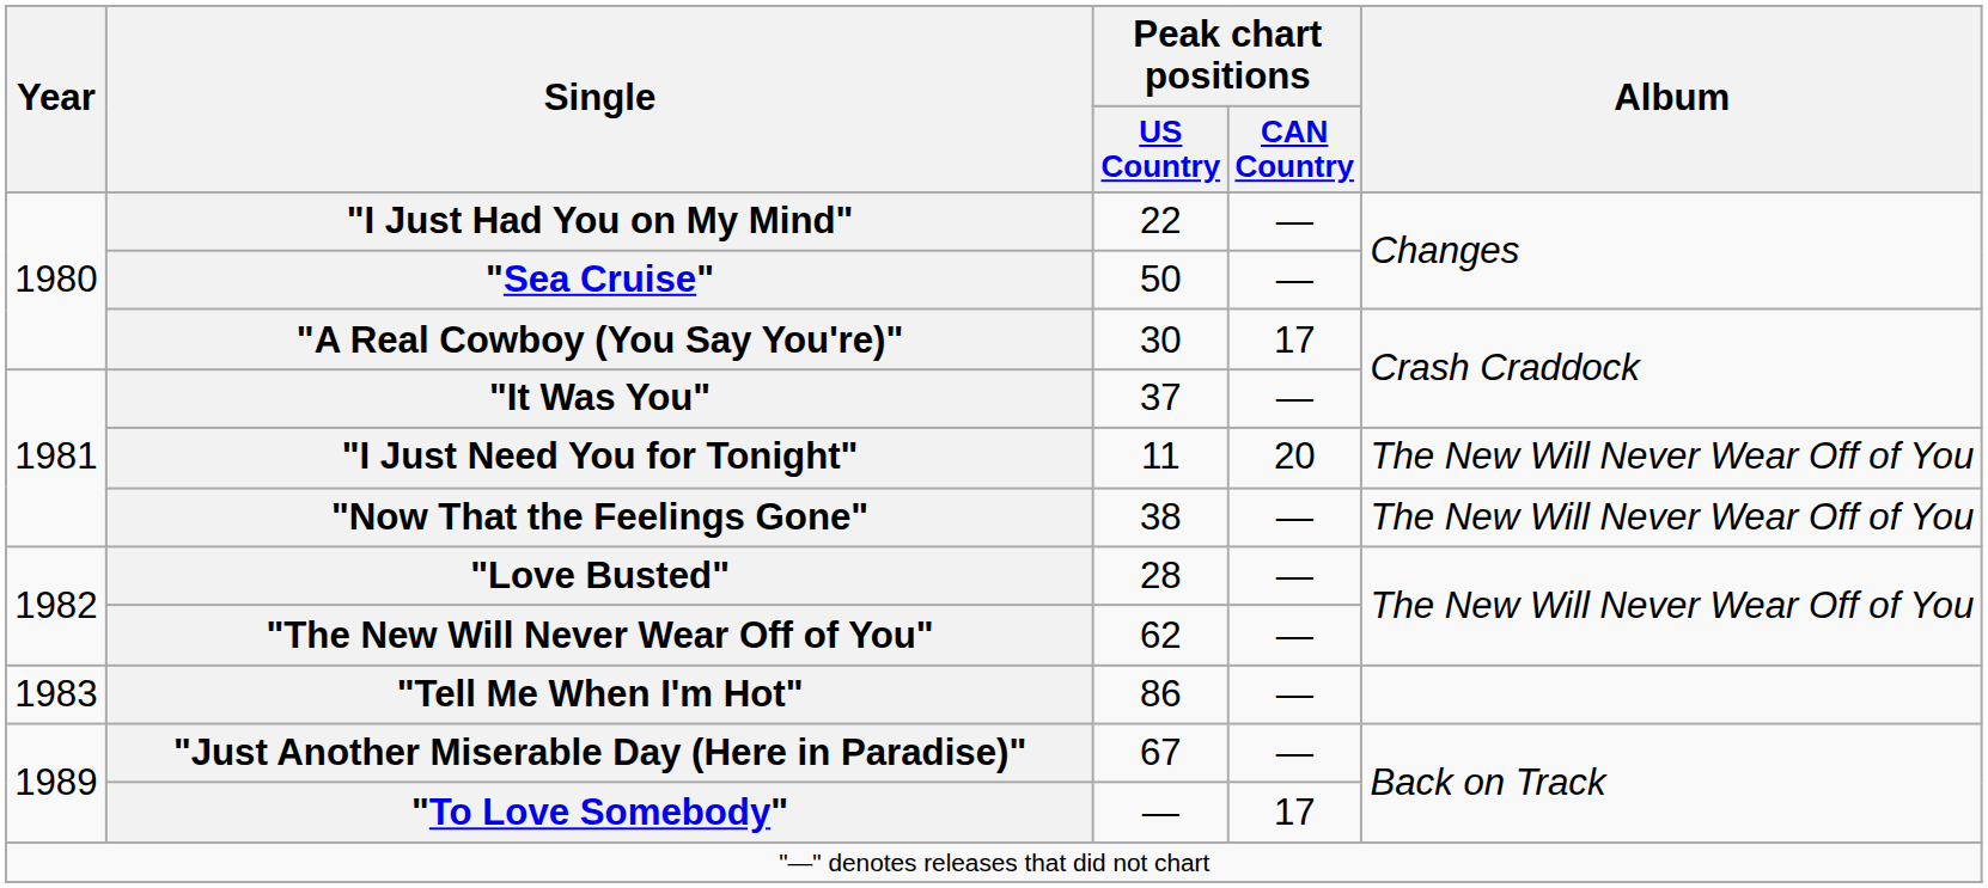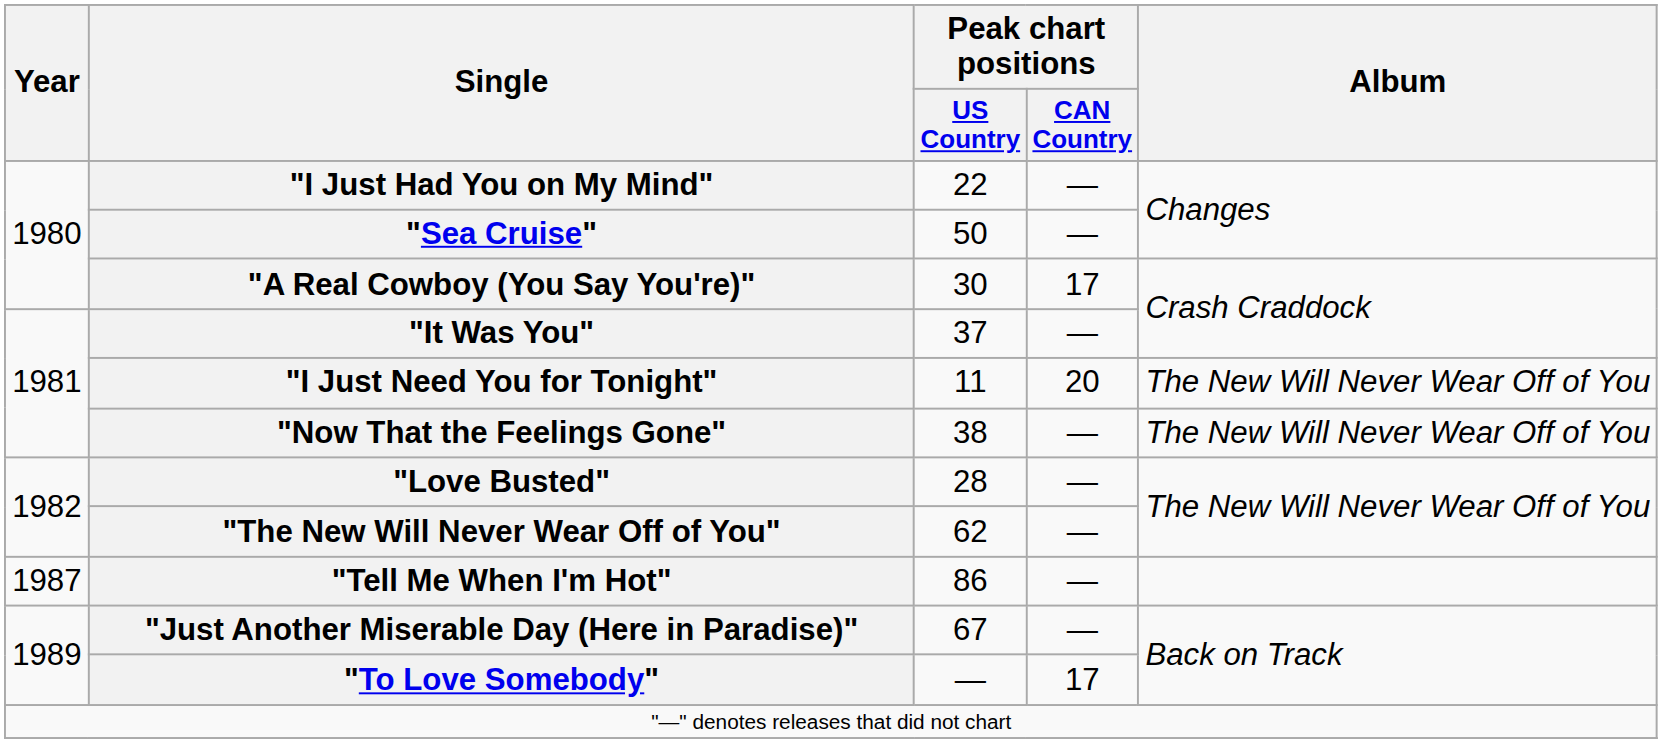 <table class="wikitable plainrowheaders" style="text-align:center;">
 <tr>
 <th rowspan="2">Year</th>
 <th rowspan="2" style="width:26em;">Single</th>
 <th colspan="2">Peak chart<br>positions</th>
 <th rowspan="2">Album</th>
 </tr>
 <tr style="font-size:smaller;">
 <th width="45"><a href='#'>US Country</a></th>
 <th width="45"><a href='#'>CAN Country</a></th>
 </tr>
 <tr>
 <td rowspan="3">1980</td>
 <th scope="row">"I Just Had You on My Mind"</th>
 <td>22</td>
 <td>—</td>
 <td align="left" rowspan="2"><em>Changes</em></td>
 </tr>
 <tr>
 <th scope="row">"<a href='#'>Sea Cruise</a>"</th>
 <td>50</td>
 <td>—</td>
 </tr>
 <tr>
 <th scope="row">"A Real Cowboy (You Say You're)"</th>
 <td>30</td>
 <td>17</td>
 <td align="left" rowspan="2"><em>Crash Craddock</em></td>
 </tr>
 <tr>
 <td rowspan="3">1981</td>
 <th scope="row">"It Was You"</th>
 <td>37</td>
 <td>—</td>
 </tr>
 <tr>
 <th scope="row">"I Just Need You for Tonight"</th>
 <td>11</td>
 <td>20</td>
 <td align="left"><em>The New Will Never Wear Off of You</em></td>
 </tr>
 <tr>
 <th scope="row">"Now That the Feelings Gone"</th>
 <td>38</td>
 <td>—</td>
 <td align="left"><em>The New Will Never Wear Off of You</em></td>
 </tr>
 <tr>
 <td rowspan="2">1982</td>
 <th scope="row">"Love Busted"</th>
 <td>28</td>
 <td>—</td>
 <td align="left" rowspan="2"><em>The New Will Never Wear Off of You</em></td>
 </tr>
 <tr>
 <th scope="row">"The New Will Never Wear Off of You"</th>
 <td>62</td>
 <td>—</td>
 </tr>
 <tr>
-<td>1983</td>
+<td>1987</td>
 <th scope="row">"Tell Me When I'm Hot"</th>
 <td>86</td>
 <td>—</td>
 <td></td>
 </tr>
 <tr>
 <td rowspan="2">1989</td>
 <th scope="row">"Just Another Miserable Day (Here in Paradise)"</th>
 <td>67</td>
 <td>—</td>
 <td align="left" rowspan="2"><em>Back on Track</em></td>
 </tr>
 <tr>
 <th scope="row">"<a href='#'>To Love Somebody</a>"</th>
 <td>—</td>
 <td>17</td>
 </tr>
 <tr>
 <td colspan="5" style="font-size: 8pt">"—" denotes releases that did not chart</td>
 </tr>
 <tr>
 </tr>
 </table>
